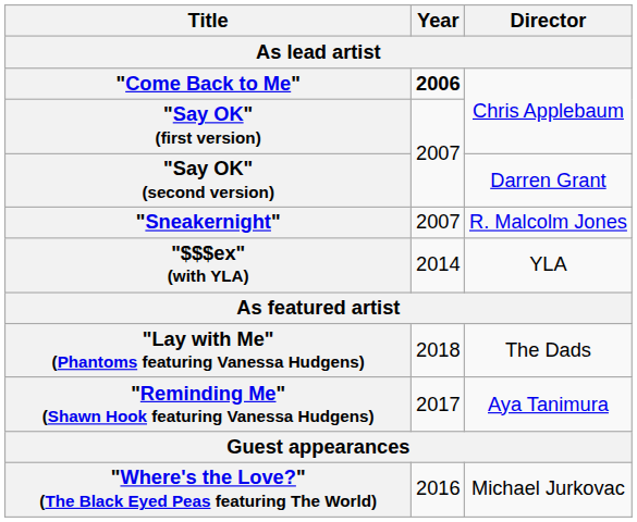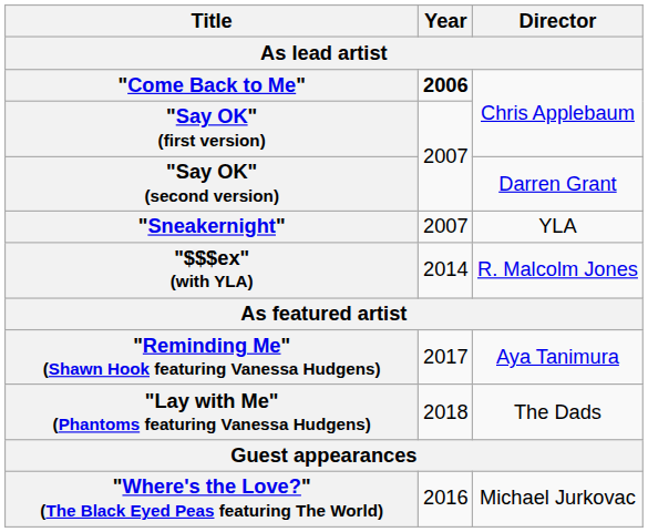 <table class="wikitable plainrowheaders" style="text-align:center;">
 <tr>
 <th scope="col" style="width:20em;">Title</th>
 <th scope="col" style="width:1em;">Year</th>
 <th scope="col">Director</th>
 </tr>
 <tr>
 <th scope="col" colspan="3">As lead artist</th>
 </tr>
 <tr>
 <th scope="row">"<a href='#'>Come Back to Me</a>"</th>
 <td><strong>2006</strong></td>
 <td rowspan="2"><a href='#'>Chris Applebaum</a></td>
 </tr>
 <tr>
 <th scope="row">"<a href='#'>Say OK</a>"<br><small>(first version)</small></th>
 <td rowspan="2">2007</td>
 </tr>
 <tr>
 <th scope="row">"Say OK"<br><small>(second version)</small></th>
 <td><a href='#'>Darren Grant</a></td>
 </tr>
 <tr>
 <th scope="row">"<a href='#'>Sneakernight</a>"</th>
 <td>2007</td>
-<td><a href='#'>R. Malcolm Jones</a></td>
+<td>YLA</td>
 </tr>
 <tr>
 <th scope="row">"$$$ex"<br><small>(with YLA)</small></th>
 <td>2014</td>
-<td>YLA</td>
+<td><a href='#'>R. Malcolm Jones</a></td>
 </tr>
 <tr>
 <th scope="col" colspan="3">As featured artist</th>
 </tr>
 <tr>
+<th scope="row">"<a href='#'>Reminding Me</a>"<br><small>(<a href='#'>Shawn Hook</a> featuring Vanessa Hudgens)</small></th>
+<td>2017</td>
+<td><a href='#'>Aya Tanimura</a></td>
+</tr>
+<tr>
 <th scope="row">"Lay with Me"<br><small>(<a href='#'>Phantoms</a> featuring Vanessa Hudgens)</small></th>
 <td>2018</td>
 <td>The Dads</td>
-</tr>
-<tr>
-<th scope="row">"<a href='#'>Reminding Me</a>"<br><small>(<a href='#'>Shawn Hook</a> featuring Vanessa Hudgens)</small></th>
-<td>2017</td>
-<td><a href='#'>Aya Tanimura</a></td>
 </tr>
 <tr>
 <th scope="col" colspan="3">Guest appearances</th>
 </tr>
 <tr>
 <th scope="row">"<a href='#'>Where's the Love?</a>"<br><small>(<a href='#'>The Black Eyed Peas</a> featuring The World)</small></th>
 <td>2016</td>
 <td>Michael Jurkovac</td>
 </tr>
 </table>
